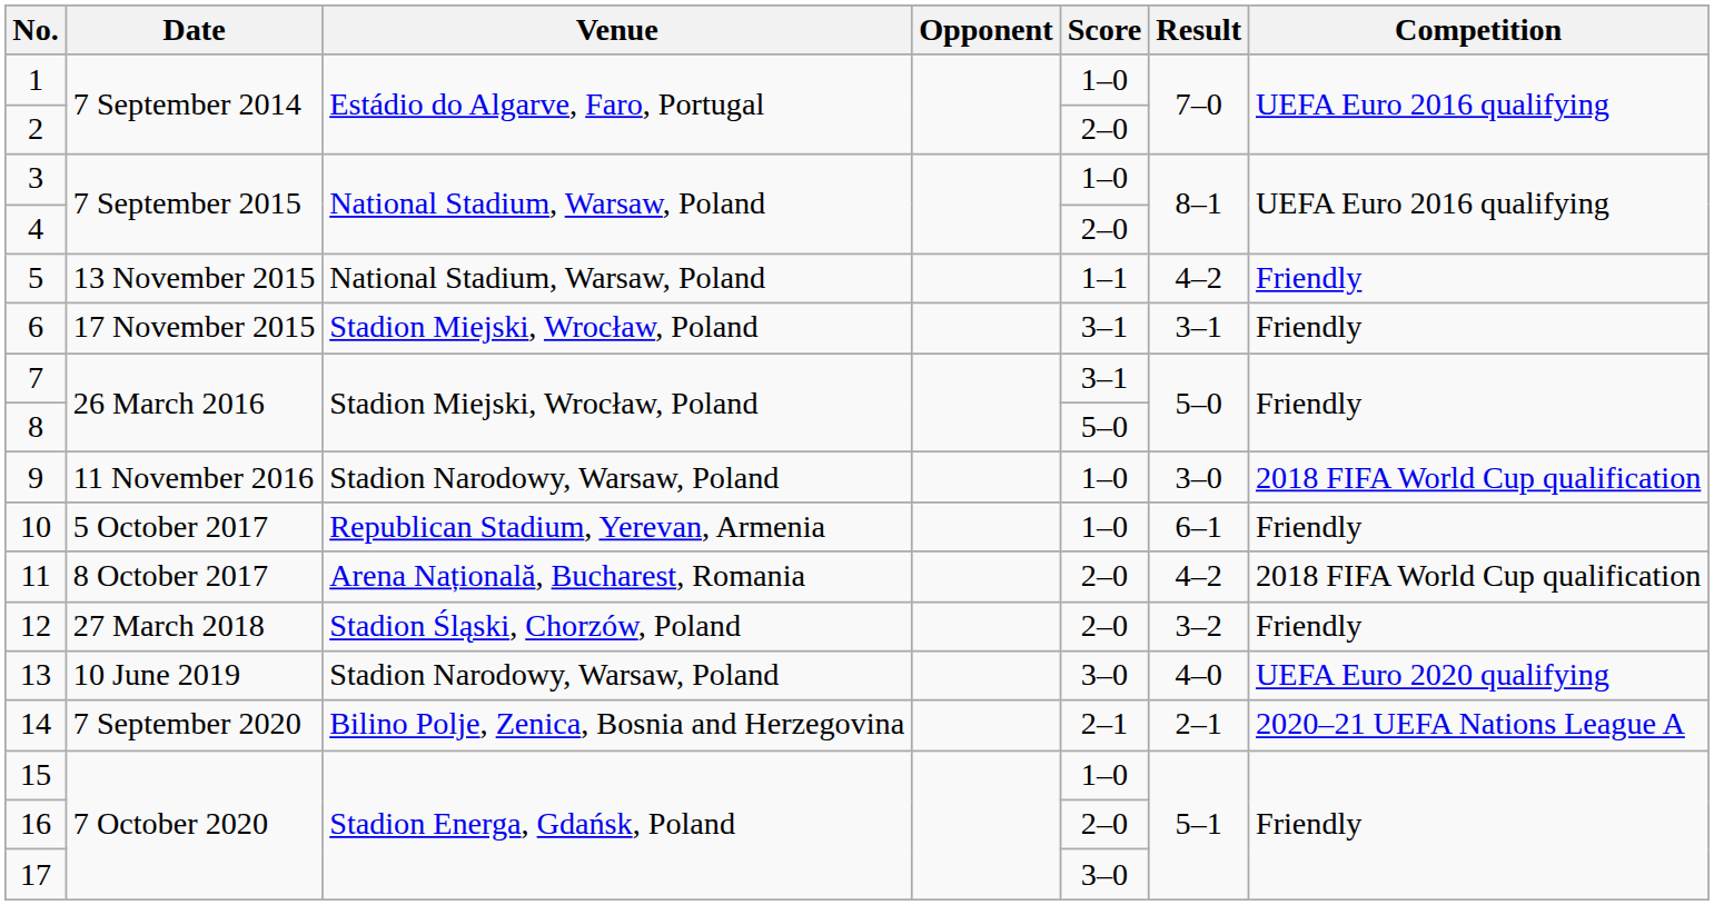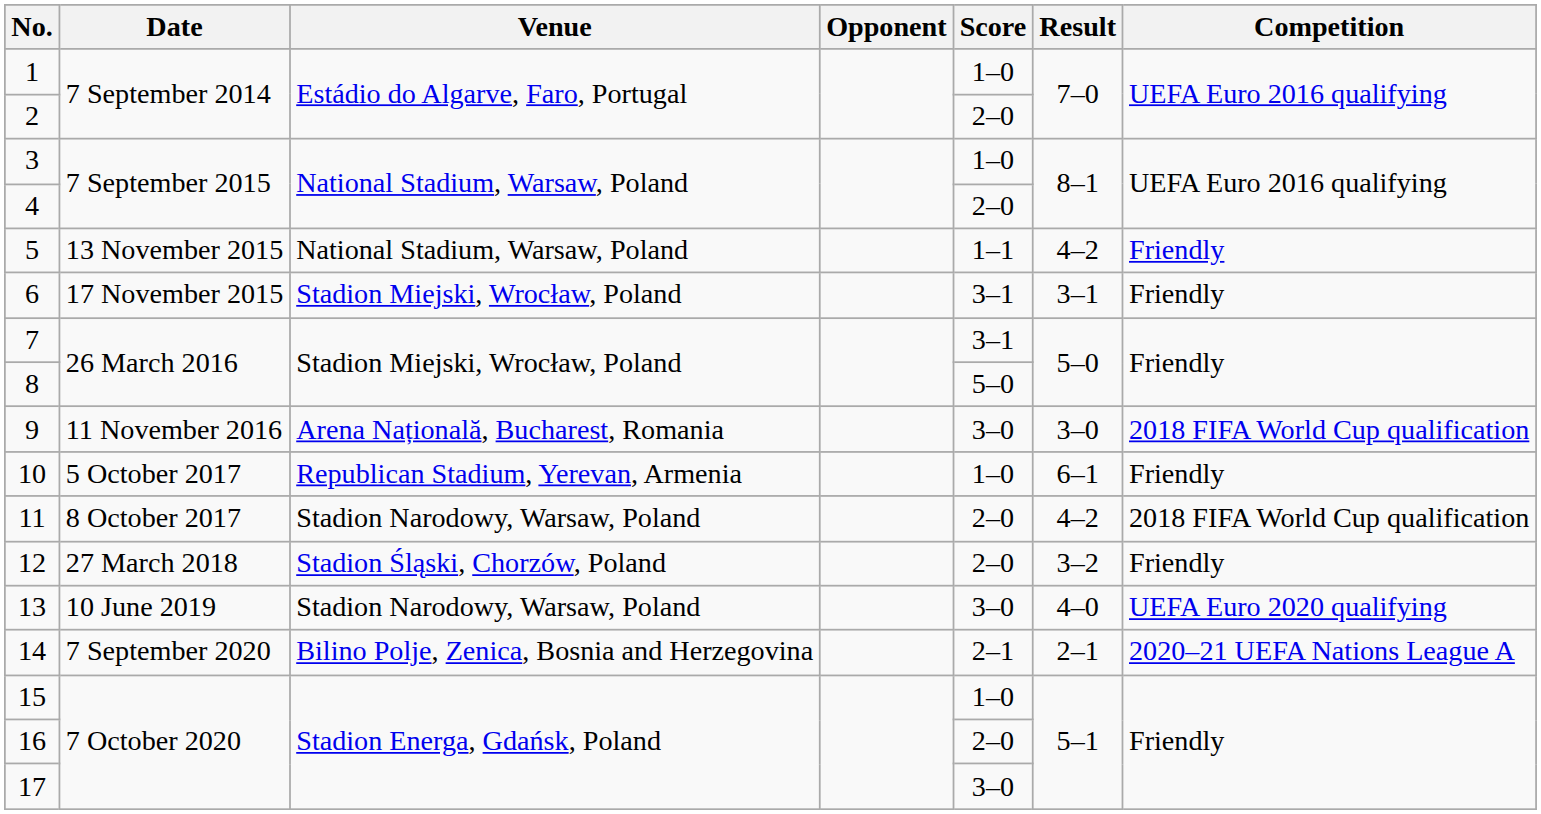 <table class="wikitable sortable">
 <tr>
 <th scope="col">No.</th>
 <th scope="col">Date</th>
 <th scope="col">Venue</th>
 <th scope="col">Opponent</th>
 <th scope="col">Score</th>
 <th scope="col">Result</th>
 <th scope="col">Competition</th>
 </tr>
 <tr>
 <td style="text-align:center">1</td>
 <td rowspan="2">7 September 2014</td>
 <td rowspan="2"><a href='#'>Estádio do Algarve</a>, <a href='#'>Faro</a>, Portugal</td>
 <td rowspan="2"></td>
 <td style="text-align:center">1–0</td>
 <td rowspan="2" style="text-align:center">7–0</td>
 <td rowspan="2"><a href='#'>UEFA Euro 2016 qualifying</a></td>
 </tr>
 <tr>
 <td style="text-align:center">2</td>
 <td style="text-align:center">2–0</td>
 </tr>
 <tr>
 <td style="text-align:center">3</td>
 <td rowspan="2">7 September 2015</td>
 <td rowspan="2"><a href='#'>National Stadium</a>, <a href='#'>Warsaw</a>, Poland</td>
 <td rowspan="2"></td>
 <td style="text-align:center">1–0</td>
 <td rowspan="2" style="text-align:center">8–1</td>
 <td rowspan="2">UEFA Euro 2016 qualifying</td>
 </tr>
 <tr>
 <td style="text-align:center">4</td>
 <td style="text-align:center">2–0</td>
 </tr>
 <tr>
 <td style="text-align:center">5</td>
 <td>13 November 2015</td>
 <td>National Stadium, Warsaw, Poland</td>
 <td></td>
 <td style="text-align:center">1–1</td>
 <td style="text-align:center">4–2</td>
 <td><a href='#'>Friendly</a></td>
 </tr>
 <tr>
 <td style="text-align:center">6</td>
 <td>17 November 2015</td>
 <td><a href='#'>Stadion Miejski</a>, <a href='#'>Wrocław</a>, Poland</td>
 <td></td>
 <td style="text-align:center">3–1</td>
 <td style="text-align:center">3–1</td>
 <td>Friendly</td>
 </tr>
 <tr>
 <td style="text-align:center">7</td>
 <td rowspan="2">26 March 2016</td>
 <td rowspan="2">Stadion Miejski, Wrocław, Poland</td>
 <td rowspan="2"></td>
 <td style="text-align:center">3–1</td>
 <td rowspan="2" style="text-align:center">5–0</td>
 <td rowspan="2">Friendly</td>
 </tr>
 <tr>
 <td style="text-align:center">8</td>
 <td style="text-align:center">5–0</td>
 </tr>
 <tr>
 <td style="text-align:center">9</td>
 <td>11 November 2016</td>
-<td>Stadion Narodowy, Warsaw, Poland</td>
+<td><a href='#'>Arena Națională</a>, <a href='#'>Bucharest</a>, Romania</td>
 <td></td>
-<td style="text-align:center">1–0</td>
+<td style="text-align:center">3–0</td>
 <td style="text-align:center">3–0</td>
 <td><a href='#'>2018 FIFA World Cup qualification</a></td>
 </tr>
 <tr>
 <td style="text-align:center">10</td>
 <td>5 October 2017</td>
 <td><a href='#'>Republican Stadium</a>, <a href='#'>Yerevan</a>, Armenia</td>
 <td></td>
 <td style="text-align:center">1–0</td>
 <td style="text-align:center">6–1</td>
 <td>Friendly</td>
 </tr>
 <tr>
 <td style="text-align:center">11</td>
 <td>8 October 2017</td>
-<td><a href='#'>Arena Națională</a>, <a href='#'>Bucharest</a>, Romania</td>
+<td>Stadion Narodowy, Warsaw, Poland</td>
 <td></td>
 <td style="text-align:center">2–0</td>
 <td style="text-align:center">4–2</td>
 <td>2018 FIFA World Cup qualification</td>
 </tr>
 <tr>
 <td style="text-align:center">12</td>
 <td>27 March 2018</td>
 <td><a href='#'>Stadion Śląski</a>, <a href='#'>Chorzów</a>, Poland</td>
 <td></td>
 <td style="text-align:center">2–0</td>
 <td style="text-align:center">3–2</td>
 <td>Friendly</td>
 </tr>
 <tr>
 <td style="text-align:center">13</td>
 <td>10 June 2019</td>
 <td>Stadion Narodowy, Warsaw, Poland</td>
 <td></td>
 <td style="text-align:center">3–0</td>
 <td style="text-align:center">4–0</td>
 <td><a href='#'>UEFA Euro 2020 qualifying</a></td>
 </tr>
 <tr>
 <td style="text-align:center">14</td>
 <td>7 September 2020</td>
 <td><a href='#'>Bilino Polje</a>, <a href='#'>Zenica</a>, Bosnia and Herzegovina</td>
 <td></td>
 <td style="text-align:center">2–1</td>
 <td style="text-align:center">2–1</td>
 <td><a href='#'>2020–21 UEFA Nations League A</a></td>
 </tr>
 <tr>
 <td style="text-align:center">15</td>
 <td rowspan="3">7 October 2020</td>
 <td rowspan="3"><a href='#'>Stadion Energa</a>, <a href='#'>Gdańsk</a>, Poland</td>
 <td rowspan="3"></td>
 <td style="text-align:center">1–0</td>
 <td rowspan="3" style="text-align:center">5–1</td>
 <td rowspan="3">Friendly</td>
 </tr>
 <tr>
 <td style="text-align:center">16</td>
 <td style="text-align:center">2–0</td>
 </tr>
 <tr>
 <td style="text-align:center">17</td>
 <td style="text-align:center">3–0</td>
 </tr>
 </table>
